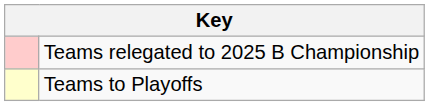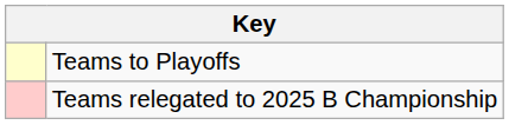 <table class="wikitable" style="text-align: center;">
 <tr>
 <th colspan=2>Key</th>
 </tr>
 <tr>
+<td style="background:#ffffcc; width:20px;"></td>
+<td align=left>Teams to Playoffs</td>
+</tr>
+<tr>
 <td style="background:#ffcccc; width:20px;"></td>
 <td align=left>Teams relegated to 2025 B Championship</td>
 </tr>
-<tr>
-<td style="background:#ffffcc; width:20px;"></td>
-<td align=left>Teams to Playoffs</td>
-</tr>
 </table>
